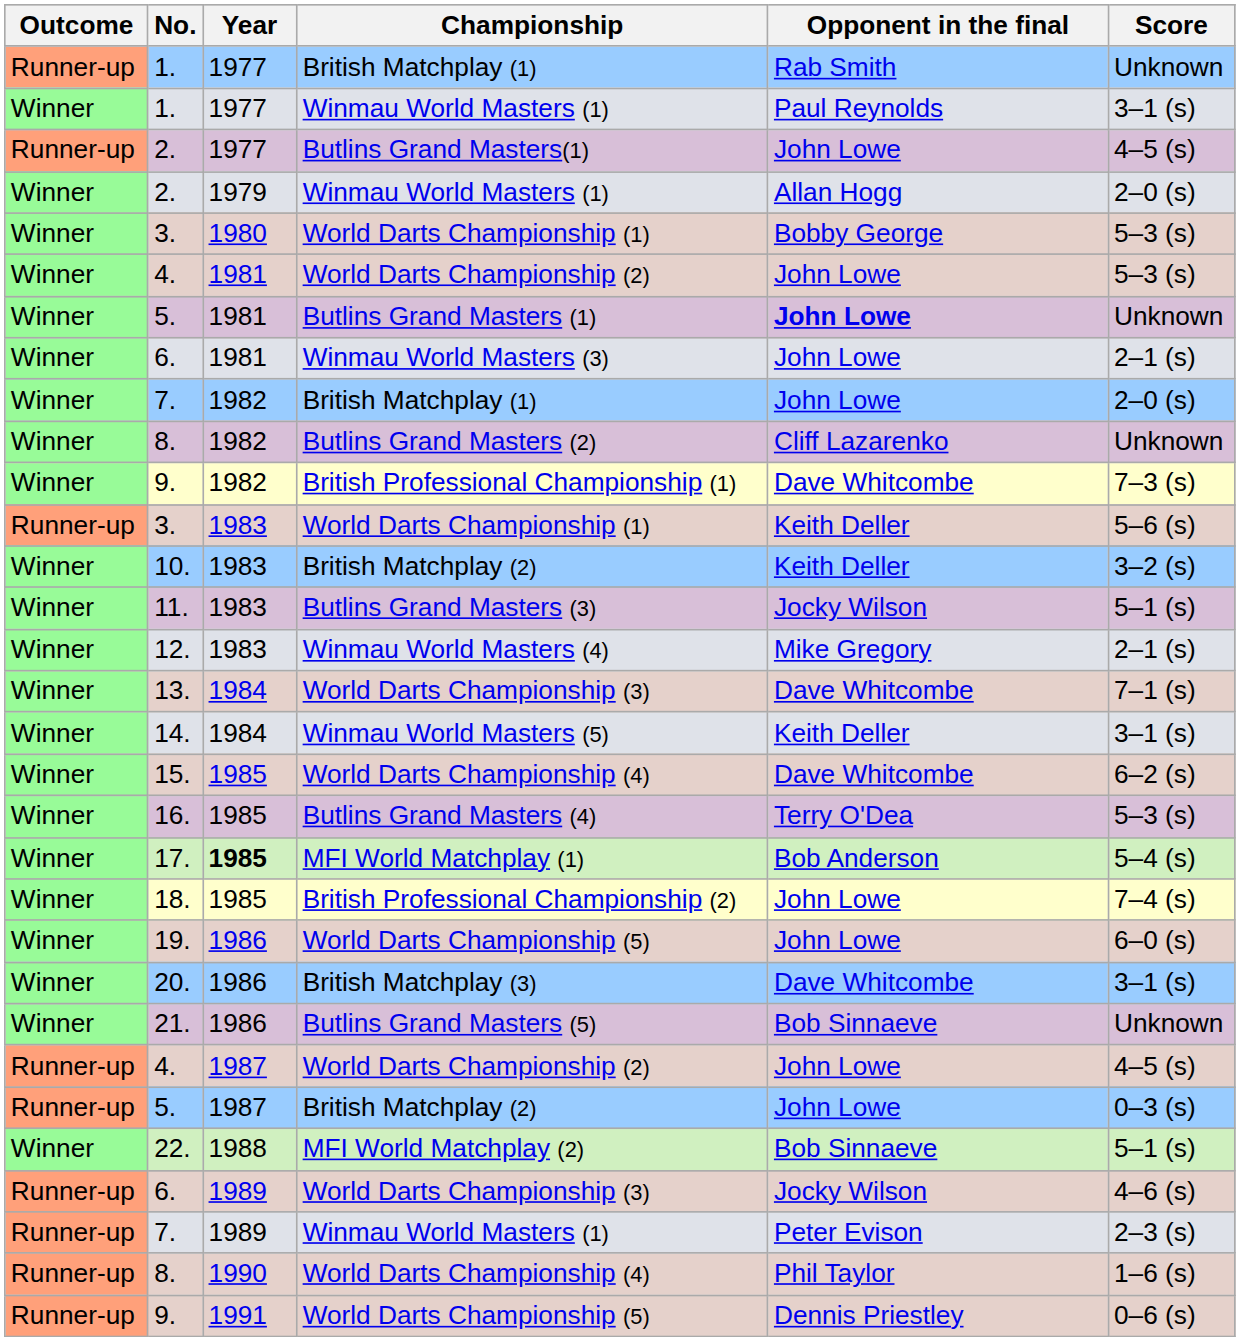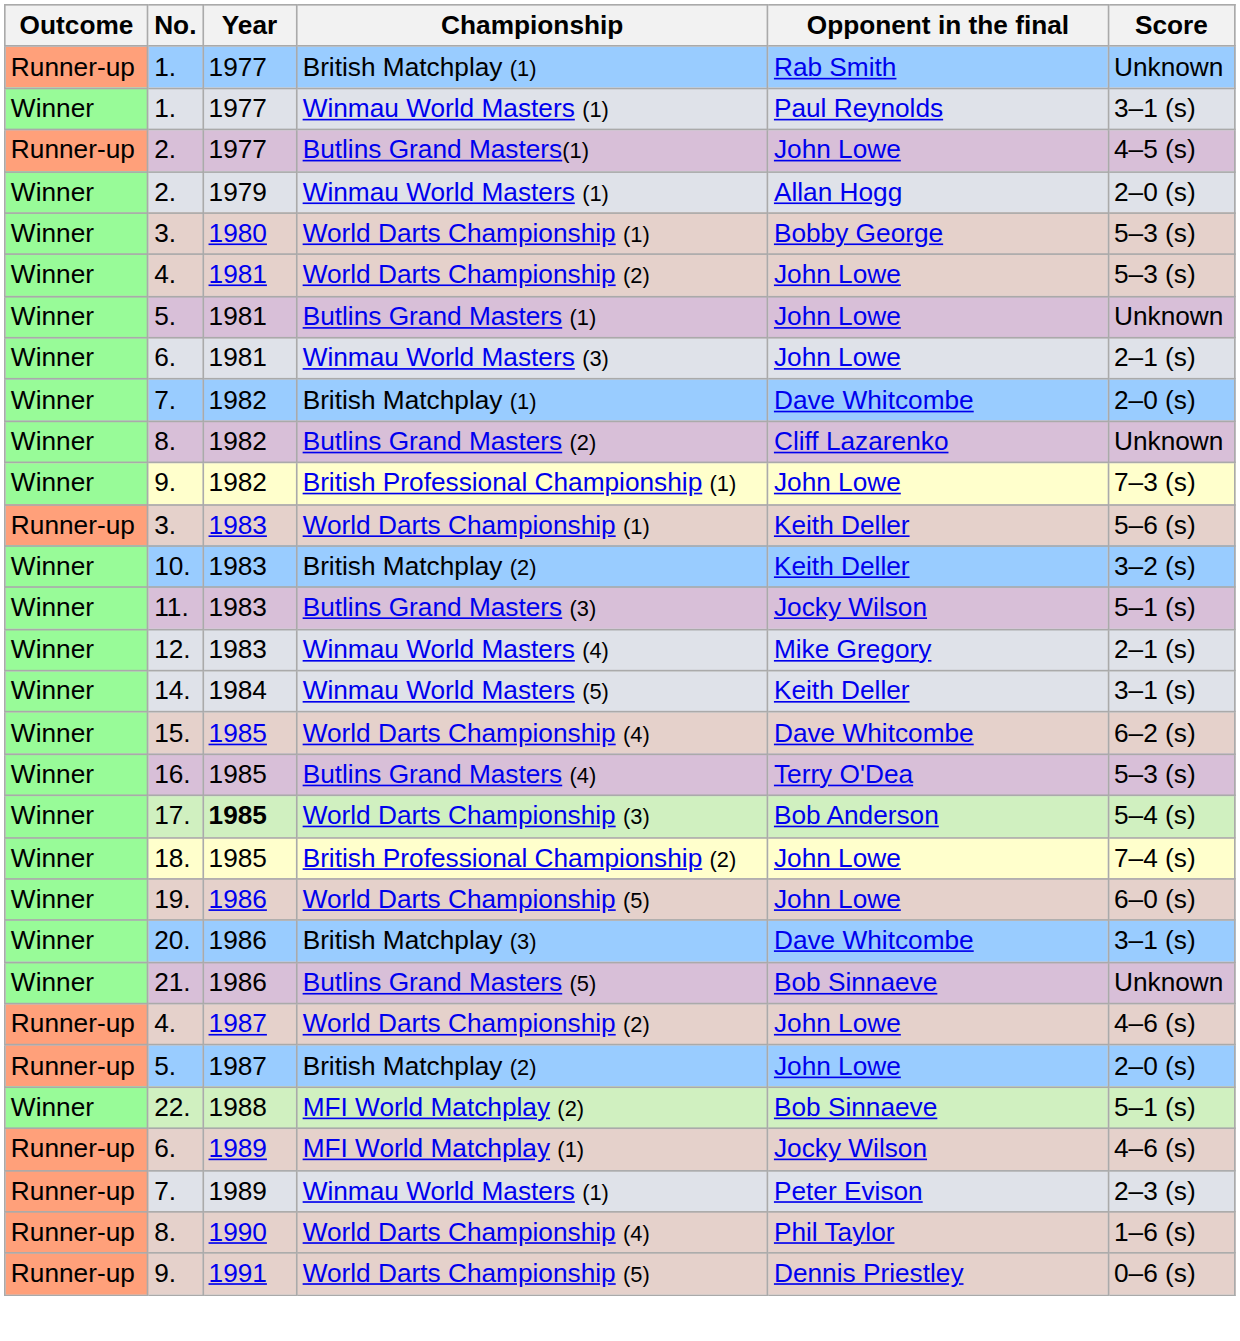 <table class="wikitable">
 <tr>
 <th width="80">Outcome</th>
 <th width="20">No.</th>
 <th width="50">Year</th>
 <th style="width:280px;">Championship</th>
 <th style="width:200px;">Opponent in the final</th>
 <th width="70">Score</th>
 </tr>
 <tr style="background:#9cf;">
 <td style="background:#ffa07a;">Runner-up</td>
 <td>1.</td>
 <td>1977</td>
 <td>British Matchplay <small>(1)</small></td>
 <td> <a href='#'>Rab Smith</a></td>
 <td>Unknown</td>
 </tr>
 <tr style="background:#dfe2e9;">
 <td style="background:#98FB98;">Winner</td>
 <td>1.</td>
 <td>1977</td>
 <td><a href='#'>Winmau World Masters</a> <small>(1)</small></td>
 <td> <a href='#'>Paul Reynolds</a></td>
 <td>3–1 (s)</td>
 </tr>
 <tr style="background:thistle">
 <td style="background:#ffa07a;">Runner-up</td>
 <td>2.</td>
 <td>1977</td>
 <td><a href='#'>Butlins Grand Masters</a><small>(1)</small></td>
 <td> <a href='#'>John Lowe</a></td>
 <td>4–5 (s)</td>
 </tr>
 <tr style="background:#dfe2e9;">
 <td style="background:#98FB98;">Winner</td>
 <td>2.</td>
 <td>1979</td>
 <td><a href='#'>Winmau World Masters</a> <small>(1)</small></td>
 <td> <a href='#'>Allan Hogg</a></td>
 <td>2–0 (s)</td>
 </tr>
 <tr style="background:#e5d1cb;">
 <td style="background:#98FB98;">Winner</td>
 <td>3.</td>
 <td><a href='#'>1980</a></td>
 <td><a href='#'>World Darts Championship</a> <small>(1)</small></td>
 <td> <a href='#'>Bobby George</a></td>
 <td>5–3 (s)</td>
 </tr>
 <tr style="background:#e5d1cb;">
 <td style="background:#98FB98;">Winner</td>
 <td>4.</td>
 <td><a href='#'>1981</a></td>
 <td><a href='#'>World Darts Championship</a> <small>(2)</small></td>
 <td> <a href='#'>John Lowe</a></td>
 <td>5–3 (s)</td>
 </tr>
 <tr style="background:thistle">
 <td style="background:#98FB98;">Winner</td>
 <td>5.</td>
 <td>1981</td>
 <td><a href='#'>Butlins Grand Masters</a> <small>(1)</small></td>
-<td><strong> <a href='#'>John Lowe</a></strong></td>
+<td> <a href='#'>John Lowe</a></td>
 <td>Unknown</td>
 </tr>
 <tr style="background:#dfe2e9;">
 <td style="background:#98FB98;">Winner</td>
 <td>6.</td>
 <td>1981</td>
 <td><a href='#'>Winmau World Masters</a> <small>(3)</small></td>
 <td> <a href='#'>John Lowe</a></td>
 <td>2–1 (s)</td>
 </tr>
 <tr style="background:#9cf;">
 <td style="background:#98FB98;">Winner</td>
 <td>7.</td>
 <td>1982</td>
 <td>British Matchplay <small>(1)</small></td>
-<td> <a href='#'>John Lowe</a></td>
+<td> <a href='#'>Dave Whitcombe</a></td>
 <td>2–0 (s)</td>
 </tr>
 <tr style="background:thistle">
 <td style="background:#98FB98;">Winner</td>
 <td>8.</td>
 <td>1982</td>
 <td><a href='#'>Butlins Grand Masters</a> <small>(2)</small></td>
 <td> <a href='#'>Cliff Lazarenko</a></td>
 <td>Unknown</td>
 </tr>
 <tr style="background:#ffc;">
 <td style="background:#98FB98;">Winner</td>
 <td>9.</td>
 <td>1982</td>
 <td><a href='#'>British Professional Championship</a> <small>(1)</small></td>
-<td> <a href='#'>Dave Whitcombe</a></td>
+<td> <a href='#'>John Lowe</a></td>
 <td>7–3 (s)</td>
 </tr>
 <tr style="background:#e5d1cb;">
 <td style="background:#ffa07a;">Runner-up</td>
 <td>3.</td>
 <td><a href='#'>1983</a></td>
 <td><a href='#'>World Darts Championship</a> <small>(1)</small></td>
 <td> <a href='#'>Keith Deller</a></td>
 <td>5–6 (s)</td>
 </tr>
 <tr style="background:#9cf;">
 <td style="background:#98FB98;">Winner</td>
 <td>10.</td>
 <td>1983</td>
 <td>British Matchplay <small>(2)</small></td>
 <td> <a href='#'>Keith Deller</a></td>
 <td>3–2 (s)</td>
 </tr>
 <tr style="background:thistle">
 <td style="background:#98FB98;">Winner</td>
 <td>11.</td>
 <td>1983</td>
 <td><a href='#'>Butlins Grand Masters</a> <small>(3)</small></td>
 <td> <a href='#'>Jocky Wilson</a></td>
 <td>5–1 (s)</td>
 </tr>
 <tr style="background:#dfe2e9;">
 <td style="background:#98FB98;">Winner</td>
 <td>12.</td>
 <td>1983</td>
 <td><a href='#'>Winmau World Masters</a> <small>(4)</small></td>
 <td> <a href='#'>Mike Gregory</a></td>
 <td>2–1 (s)</td>
 </tr>
-<tr style="background:#e5d1cb;">
-<td style="background:#98FB98;">Winner</td>
-<td>13.</td>
-<td><a href='#'>1984</a></td>
-<td><a href='#'>World Darts Championship</a> <small>(3)</small></td>
-<td> <a href='#'>Dave Whitcombe</a></td>
-<td>7–1 (s)</td>
-</tr>
 <tr style="background:#dfe2e9;">
 <td style="background:#98FB98;">Winner</td>
 <td>14.</td>
 <td>1984</td>
 <td><a href='#'>Winmau World Masters</a> <small>(5)</small></td>
 <td> <a href='#'>Keith Deller</a></td>
 <td>3–1 (s)</td>
 </tr>
 <tr style="background:#e5d1cb;">
 <td style="background:#98FB98;">Winner</td>
 <td>15.</td>
 <td><a href='#'>1985</a></td>
 <td><a href='#'>World Darts Championship</a> <small>(4)</small></td>
 <td> <a href='#'>Dave Whitcombe</a></td>
 <td>6–2 (s)</td>
 </tr>
 <tr style="background:thistle">
 <td style="background:#98FB98;">Winner</td>
 <td>16.</td>
 <td>1985</td>
 <td><a href='#'>Butlins Grand Masters</a> <small>(4)</small></td>
 <td> <a href='#'>Terry O'Dea</a></td>
 <td>5–3 (s)</td>
 </tr>
 <tr style="background:#d0f0c0;">
 <td style="background:#98FB98;">Winner</td>
 <td>17.</td>
 <td><strong>1985</strong></td>
-<td><a href='#'>MFI World Matchplay</a> <small>(1)</small></td>
+<td><a href='#'>World Darts Championship</a> <small>(3)</small></td>
 <td> <a href='#'>Bob Anderson</a></td>
 <td>5–4 (s)</td>
 </tr>
 <tr style="background:#ffc;">
 <td style="background:#98FB98;">Winner</td>
 <td>18.</td>
 <td>1985</td>
 <td><a href='#'>British Professional Championship</a> <small>(2)</small></td>
 <td> <a href='#'>John Lowe</a></td>
 <td>7–4 (s)</td>
 </tr>
 <tr style="background:#e5d1cb;">
 <td style="background:#98FB98;">Winner</td>
 <td>19.</td>
 <td><a href='#'>1986</a></td>
 <td><a href='#'>World Darts Championship</a> <small>(5)</small></td>
 <td> <a href='#'>John Lowe</a></td>
 <td>6–0 (s)</td>
 </tr>
 <tr style="background:#9cf;">
 <td style="background:#98FB98;">Winner</td>
 <td>20.</td>
 <td>1986</td>
 <td>British Matchplay <small>(3)</small></td>
 <td> <a href='#'>Dave Whitcombe</a></td>
 <td>3–1 (s)</td>
 </tr>
 <tr style="background:thistle">
 <td style="background:#98FB98;">Winner</td>
 <td>21.</td>
 <td>1986</td>
 <td><a href='#'>Butlins Grand Masters</a> <small>(5)</small></td>
 <td> <a href='#'>Bob Sinnaeve</a></td>
 <td>Unknown</td>
 </tr>
 <tr style="background:#e5d1cb;">
 <td style="background:#ffa07a;">Runner-up</td>
 <td>4.</td>
 <td><a href='#'>1987</a></td>
 <td><a href='#'>World Darts Championship</a> <small>(2)</small></td>
 <td> <a href='#'>John Lowe</a></td>
-<td>4–5 (s)</td>
+<td>4–6 (s)</td>
 </tr>
 <tr style="background:#9cf;">
 <td style="background:#ffa07a;">Runner-up</td>
 <td>5.</td>
 <td>1987</td>
 <td>British Matchplay <small>(2)</small></td>
 <td> <a href='#'>John Lowe</a></td>
-<td>0–3 (s)</td>
+<td>2–0 (s)</td>
 </tr>
 <tr style="background:#d0f0c0;">
 <td style="background:#98FB98;">Winner</td>
 <td>22.</td>
 <td>1988</td>
 <td><a href='#'>MFI World Matchplay</a> <small>(2)</small></td>
 <td> <a href='#'>Bob Sinnaeve</a></td>
 <td>5–1 (s)</td>
 </tr>
 <tr style="background:#e5d1cb;">
 <td style="background:#ffa07a;">Runner-up</td>
 <td>6.</td>
 <td><a href='#'>1989</a></td>
-<td><a href='#'>World Darts Championship</a> <small>(3)</small></td>
+<td><a href='#'>MFI World Matchplay</a> <small>(1)</small></td>
 <td> <a href='#'>Jocky Wilson</a></td>
 <td>4–6 (s)</td>
 </tr>
 <tr style="background:#dfe2e9;">
 <td style="background:#ffa07a;">Runner-up</td>
 <td>7.</td>
 <td>1989</td>
 <td><a href='#'>Winmau World Masters</a> <small>(1)</small></td>
 <td> <a href='#'>Peter Evison</a></td>
 <td>2–3 (s)</td>
 </tr>
 <tr style="background:#e5d1cb;">
 <td style="background:#ffa07a;">Runner-up</td>
 <td>8.</td>
 <td><a href='#'>1990</a></td>
 <td><a href='#'>World Darts Championship</a> <small>(4)</small></td>
 <td> <a href='#'>Phil Taylor</a></td>
 <td>1–6 (s)</td>
 </tr>
 <tr style="background:#e5d1cb;">
 <td style="background:#ffa07a;">Runner-up</td>
 <td>9.</td>
 <td><a href='#'>1991</a></td>
 <td><a href='#'>World Darts Championship</a> <small>(5)</small></td>
 <td> <a href='#'>Dennis Priestley</a></td>
 <td>0–6 (s)</td>
 </tr>
 </table>
